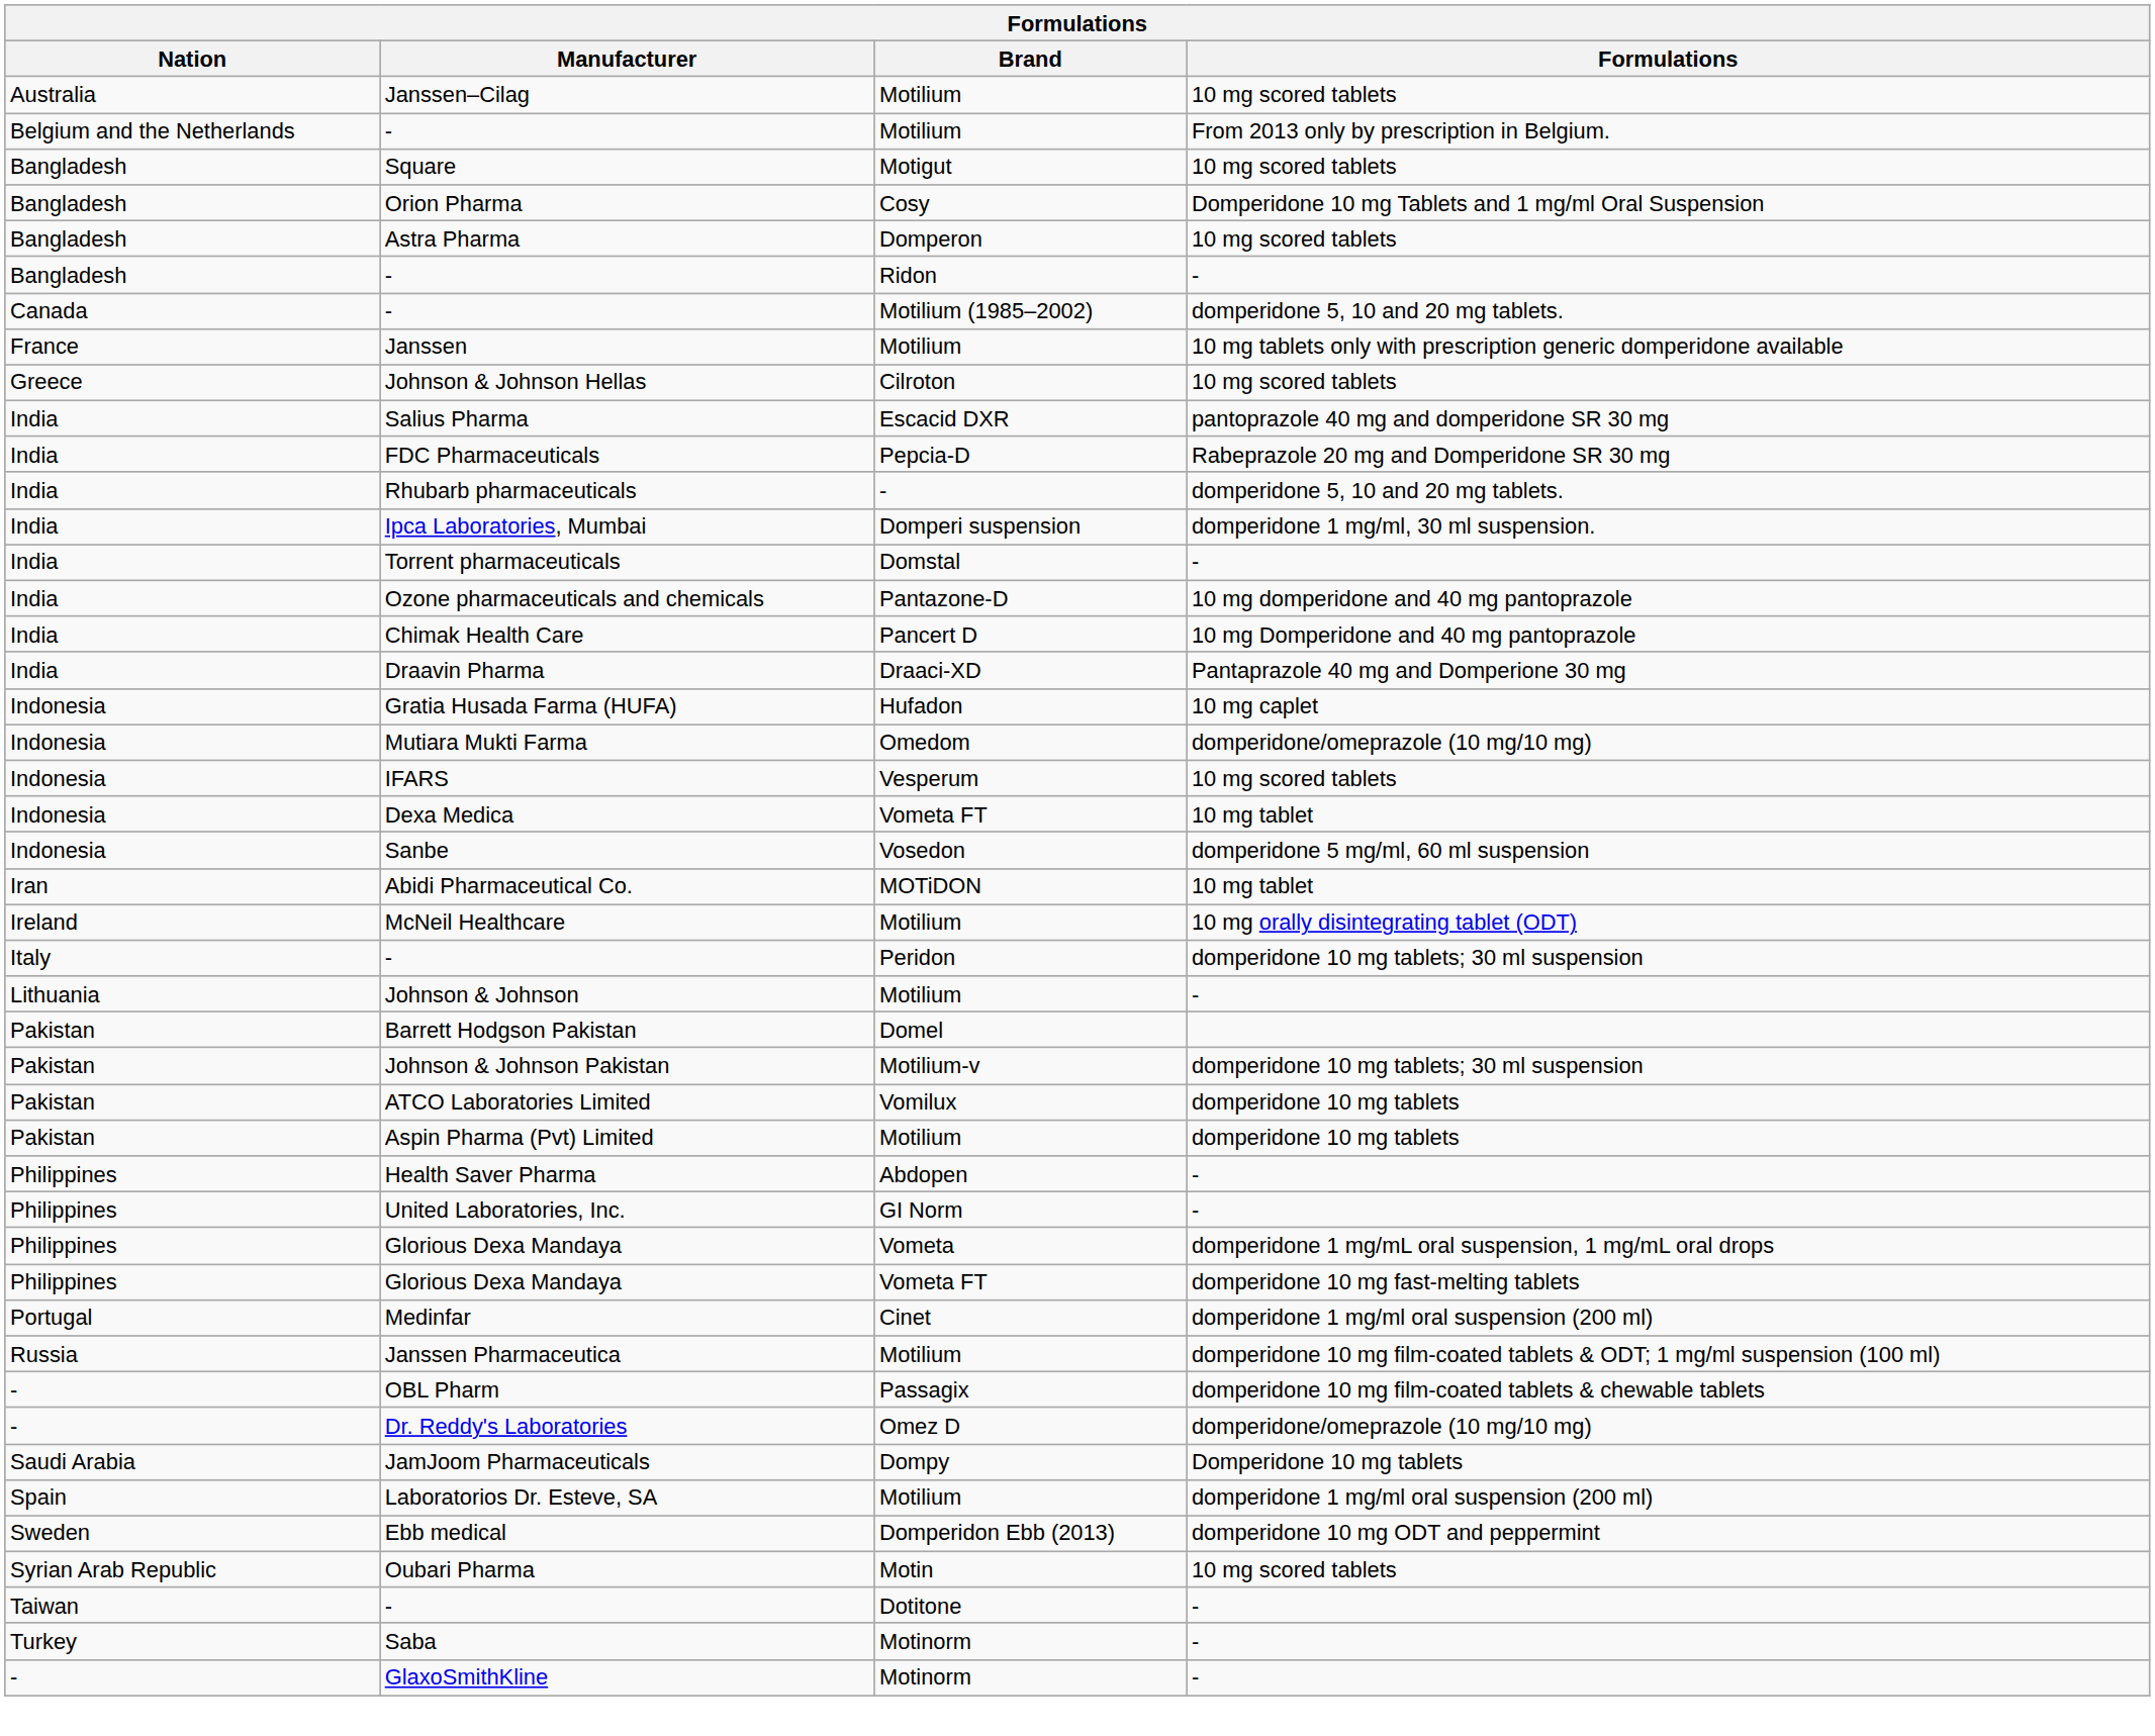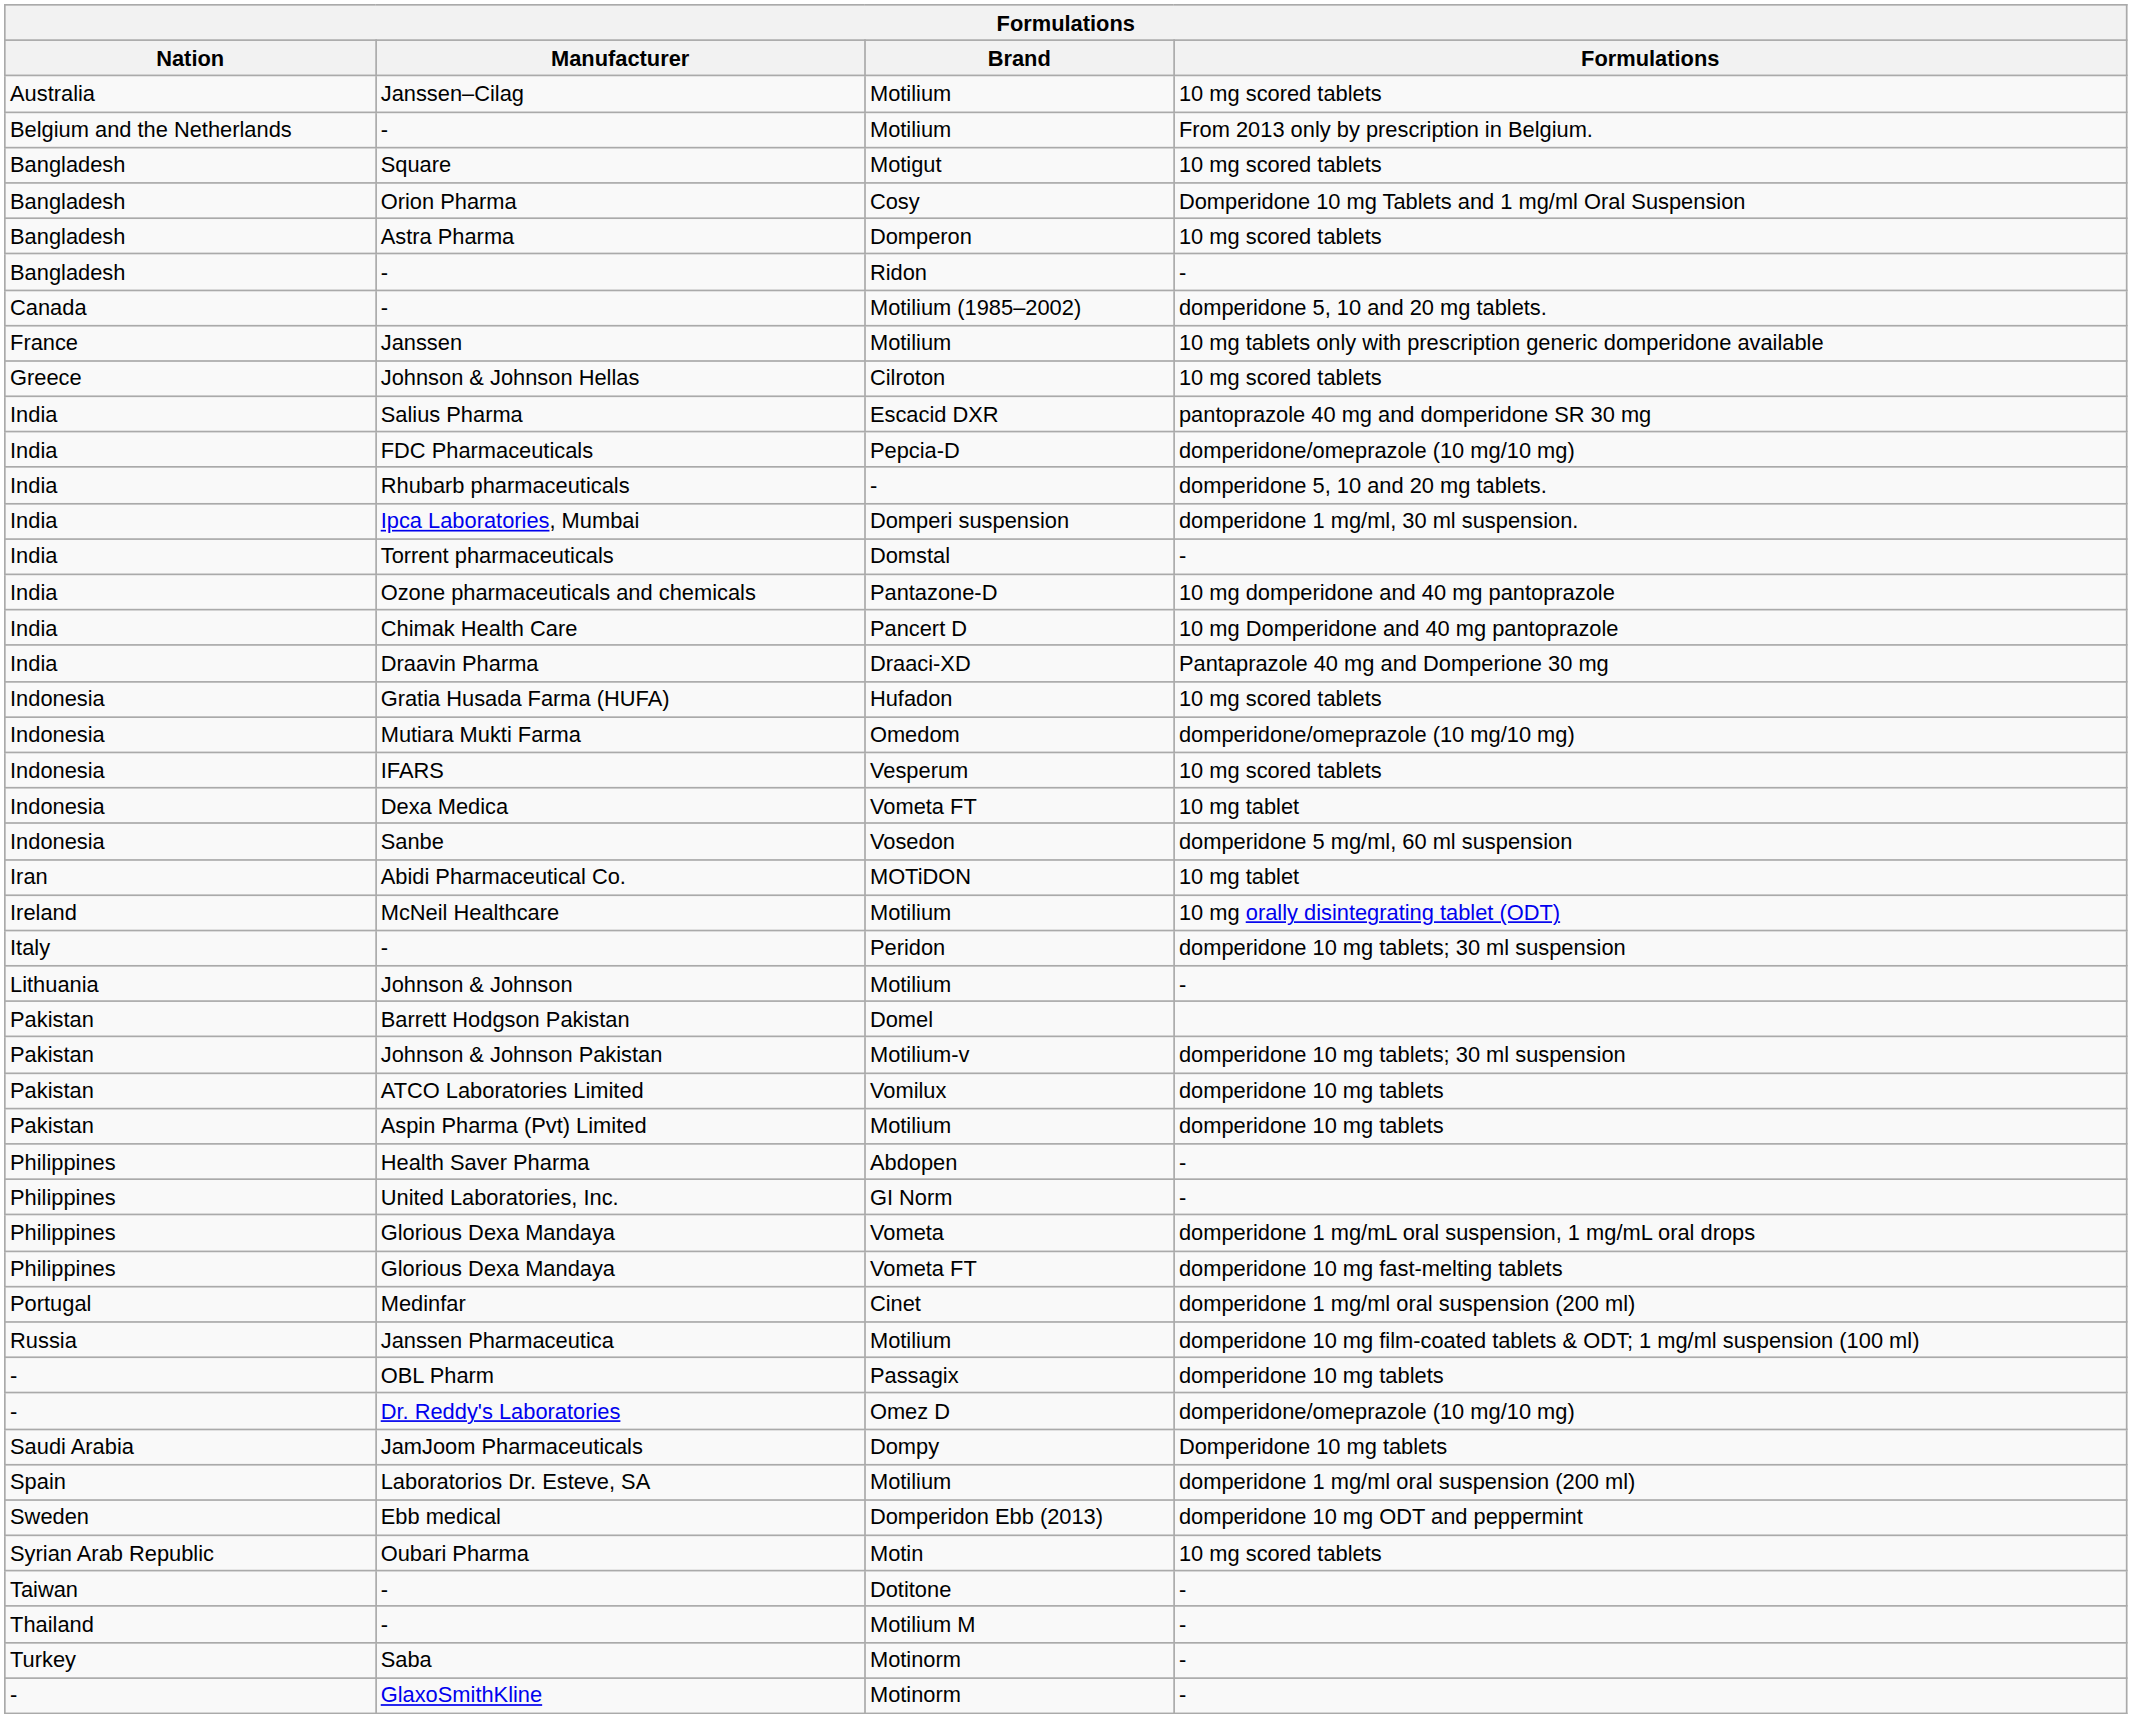 <table class="wikitable collapsible collapsed" style="font-size:small; width:100%;">
 <tr>
 <th colspan="4">Formulations</th>
 </tr>
 <tr>
 <th>Nation</th>
 <th>Manufacturer</th>
 <th>Brand</th>
 <th>Formulations</th>
 </tr>
 <tr>
 <td>Australia</td>
 <td>Janssen–Cilag</td>
 <td>Motilium</td>
 <td>10 mg scored tablets</td>
 </tr>
 <tr>
 <td>Belgium and the Netherlands</td>
 <td>-</td>
 <td>Motilium</td>
 <td>From 2013 only by prescription in Belgium.</td>
 </tr>
 <tr>
 <td>Bangladesh</td>
 <td>Square</td>
 <td>Motigut</td>
 <td>10 mg scored tablets</td>
 </tr>
 <tr>
 <td>Bangladesh</td>
 <td>Orion Pharma</td>
 <td>Cosy</td>
 <td>Domperidone 10 mg Tablets and 1 mg/ml Oral Suspension</td>
 </tr>
 <tr>
 <td>Bangladesh</td>
 <td>Astra Pharma</td>
 <td>Domperon</td>
 <td>10 mg scored tablets</td>
 </tr>
 <tr>
 <td>Bangladesh</td>
 <td>-</td>
 <td>Ridon</td>
 <td>-</td>
 </tr>
 <tr>
 <td>Canada</td>
 <td>-</td>
 <td>Motilium (1985–2002)</td>
 <td>domperidone 5, 10 and 20 mg tablets.</td>
 </tr>
 <tr>
 <td>France</td>
 <td>Janssen</td>
 <td>Motilium</td>
 <td>10 mg tablets only with prescription generic domperidone available</td>
 </tr>
 <tr>
 <td>Greece</td>
 <td>Johnson & Johnson Hellas</td>
 <td>Cilroton</td>
 <td>10 mg scored tablets</td>
 </tr>
 <tr>
 <td>India</td>
 <td>Salius Pharma</td>
 <td>Escacid DXR</td>
 <td>pantoprazole 40 mg and domperidone SR 30 mg</td>
 </tr>
 <tr>
 <td>India</td>
 <td>FDC Pharmaceuticals</td>
 <td>Pepcia-D</td>
-<td>Rabeprazole 20 mg and Domperidone SR 30 mg</td>
+<td>domperidone/omeprazole (10 mg/10 mg)</td>
 </tr>
 <tr>
 <td>India</td>
 <td>Rhubarb pharmaceuticals</td>
 <td>-</td>
 <td>domperidone 5, 10 and 20 mg tablets.</td>
 </tr>
 <tr>
 <td>India</td>
 <td><a href='#'>Ipca Laboratories</a>, Mumbai</td>
 <td>Domperi suspension</td>
 <td>domperidone 1 mg/ml, 30 ml suspension.</td>
 </tr>
 <tr>
 <td>India</td>
 <td>Torrent pharmaceuticals</td>
 <td>Domstal</td>
 <td>-</td>
 </tr>
 <tr>
 <td>India</td>
 <td>Ozone pharmaceuticals and chemicals</td>
 <td>Pantazone-D</td>
 <td>10 mg domperidone and 40 mg pantoprazole</td>
 </tr>
 <tr>
 <td>India</td>
 <td>Chimak Health Care</td>
 <td>Pancert D</td>
 <td>10 mg Domperidone and 40 mg pantoprazole</td>
 </tr>
 <tr>
 <td>India</td>
 <td>Draavin Pharma</td>
 <td>Draaci-XD</td>
 <td>Pantaprazole 40 mg and Domperione 30 mg</td>
 </tr>
 <tr>
 <td>Indonesia</td>
 <td>Gratia Husada Farma (HUFA)</td>
 <td>Hufadon</td>
-<td>10 mg caplet</td>
+<td>10 mg scored tablets</td>
 </tr>
 <tr>
 <td>Indonesia</td>
 <td>Mutiara Mukti Farma</td>
 <td>Omedom</td>
 <td>domperidone/omeprazole (10 mg/10 mg)</td>
 </tr>
 <tr>
 <td>Indonesia</td>
 <td>IFARS</td>
 <td>Vesperum</td>
 <td>10 mg scored tablets</td>
 </tr>
 <tr>
 <td>Indonesia</td>
 <td>Dexa Medica</td>
 <td>Vometa FT</td>
 <td>10 mg tablet</td>
 </tr>
 <tr>
 <td>Indonesia</td>
 <td>Sanbe</td>
 <td>Vosedon</td>
 <td>domperidone 5 mg/ml, 60 ml suspension</td>
 </tr>
 <tr>
 <td>Iran</td>
 <td>Abidi Pharmaceutical Co.</td>
 <td>MOTiDON</td>
 <td>10 mg tablet</td>
 </tr>
 <tr>
 <td>Ireland</td>
 <td>McNeil Healthcare</td>
 <td>Motilium</td>
 <td>10 mg <a href='#'>orally disintegrating tablet (ODT)</a></td>
 </tr>
 <tr>
 <td>Italy</td>
 <td>-</td>
 <td>Peridon</td>
 <td>domperidone 10 mg tablets; 30 ml suspension</td>
 </tr>
 <tr>
 <td>Lithuania</td>
 <td>Johnson & Johnson</td>
 <td>Motilium</td>
 <td>-</td>
 </tr>
 <tr>
 <td>Pakistan</td>
 <td>Barrett Hodgson Pakistan</td>
 <td>Domel</td>
 <td></td>
 </tr>
 <tr>
 <td>Pakistan</td>
 <td>Johnson & Johnson Pakistan</td>
 <td>Motilium-v</td>
 <td>domperidone 10 mg tablets; 30 ml suspension</td>
 </tr>
 <tr>
 <td>Pakistan</td>
 <td>ATCO Laboratories Limited</td>
 <td>Vomilux</td>
 <td>domperidone 10 mg tablets</td>
 </tr>
 <tr>
 <td>Pakistan</td>
 <td>Aspin Pharma (Pvt) Limited</td>
 <td>Motilium</td>
 <td>domperidone 10 mg tablets</td>
 </tr>
 <tr>
 <td>Philippines</td>
 <td>Health Saver Pharma</td>
 <td>Abdopen</td>
 <td>-</td>
 </tr>
 <tr>
 <td>Philippines</td>
 <td>United Laboratories, Inc.</td>
 <td>GI Norm</td>
 <td>-</td>
 </tr>
 <tr>
 <td>Philippines</td>
 <td>Glorious Dexa Mandaya</td>
 <td>Vometa</td>
 <td>domperidone 1 mg/mL oral suspension, 1 mg/mL oral drops</td>
 </tr>
 <tr>
 <td>Philippines</td>
 <td>Glorious Dexa Mandaya</td>
 <td>Vometa FT</td>
 <td>domperidone 10 mg fast-melting tablets</td>
 </tr>
 <tr>
 <td>Portugal</td>
 <td>Medinfar</td>
 <td>Cinet</td>
 <td>domperidone 1 mg/ml oral suspension (200 ml)</td>
 </tr>
 <tr>
 <td>Russia</td>
 <td>Janssen Pharmaceutica</td>
 <td>Motilium</td>
 <td>domperidone 10 mg film-coated tablets & ODT; 1 mg/ml suspension (100 ml)</td>
 </tr>
 <tr>
 <td>-</td>
 <td>OBL Pharm</td>
 <td>Passagix</td>
-<td>domperidone 10 mg film-coated tablets & chewable tablets</td>
+<td>domperidone 10 mg tablets</td>
 </tr>
 <tr>
 <td>-</td>
 <td><a href='#'>Dr. Reddy's Laboratories</a></td>
 <td>Omez D</td>
 <td>domperidone/omeprazole (10 mg/10 mg)</td>
 </tr>
 <tr>
 <td>Saudi Arabia</td>
 <td>JamJoom Pharmaceuticals</td>
 <td>Dompy</td>
 <td>Domperidone 10 mg tablets</td>
 </tr>
 <tr>
 <td>Spain</td>
 <td>Laboratorios Dr. Esteve, SA</td>
 <td>Motilium</td>
 <td>domperidone 1 mg/ml oral suspension (200 ml)</td>
 </tr>
 <tr>
 <td>Sweden</td>
 <td>Ebb medical</td>
 <td>Domperidon Ebb (2013)</td>
 <td>domperidone 10 mg ODT and peppermint</td>
 </tr>
 <tr>
 <td>Syrian Arab Republic</td>
 <td>Oubari Pharma</td>
 <td>Motin</td>
 <td>10 mg scored tablets</td>
 </tr>
 <tr>
 <td>Taiwan</td>
 <td>-</td>
 <td>Dotitone</td>
 <td>-</td>
 </tr>
 <tr>
+<td>Thailand</td>
+<td>-</td>
+<td>Motilium M</td>
+<td>-</td>
+</tr>
+<tr>
 <td>Turkey</td>
 <td>Saba</td>
 <td>Motinorm</td>
 <td>-</td>
 </tr>
 <tr>
 <td>-</td>
 <td><a href='#'>GlaxoSmithKline</a></td>
 <td>Motinorm</td>
 <td>-</td>
 </tr>
 </table>
